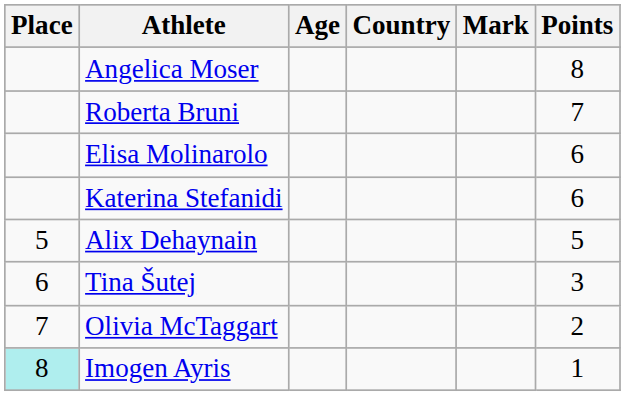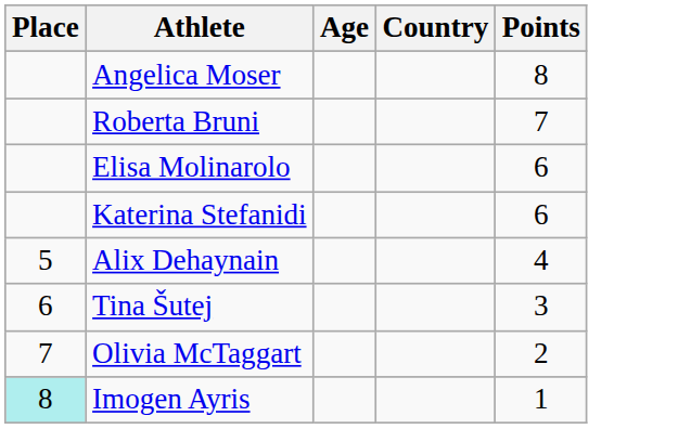 <table class="wikitable mw-datatable sortable">
 <tr>
 <th>Place</th>
 <th>Athlete</th>
 <th>Age</th>
 <th>Country</th>
-<th>Mark</th>
 <th>Points</th>
 </tr>
 <tr>
 <td align=center></td>
 <td><a href='#'>Angelica Moser</a></td>
-<td></td>
 <td></td>
 <td></td>
 <td align=center>8</td>
 </tr>
 <tr>
 <td align=center></td>
 <td><a href='#'>Roberta Bruni</a></td>
 <td></td>
 <td></td>
-<td></td>
 <td align=center>7</td>
 </tr>
 <tr>
 <td align=center></td>
 <td><a href='#'>Elisa Molinarolo</a></td>
-<td></td>
 <td></td>
 <td></td>
 <td align=center>6</td>
 </tr>
 <tr>
 <td align=center></td>
 <td><a href='#'>Katerina Stefanidi</a></td>
 <td></td>
 <td></td>
-<td></td>
 <td align=center>6</td>
 </tr>
 <tr>
 <td align=center>5</td>
 <td><a href='#'>Alix Dehaynain</a></td>
 <td></td>
 <td></td>
-<td></td>
-<td align=center>5</td>
+<td align=center>4</td>
 </tr>
 <tr>
 <td align=center>6</td>
 <td><a href='#'>Tina Šutej</a></td>
-<td></td>
 <td></td>
 <td></td>
 <td align=center>3</td>
 </tr>
 <tr>
 <td align=center>7</td>
 <td><a href='#'>Olivia McTaggart</a></td>
 <td></td>
 <td></td>
-<td></td>
 <td align=center>2</td>
 </tr>
 <tr>
 <td align=center style="background: paleturquoise;">8</td>
 <td><a href='#'>Imogen Ayris</a></td>
 <td></td>
 <td></td>
-<td></td>
 <td align=center>1</td>
 </tr>
 </table>
